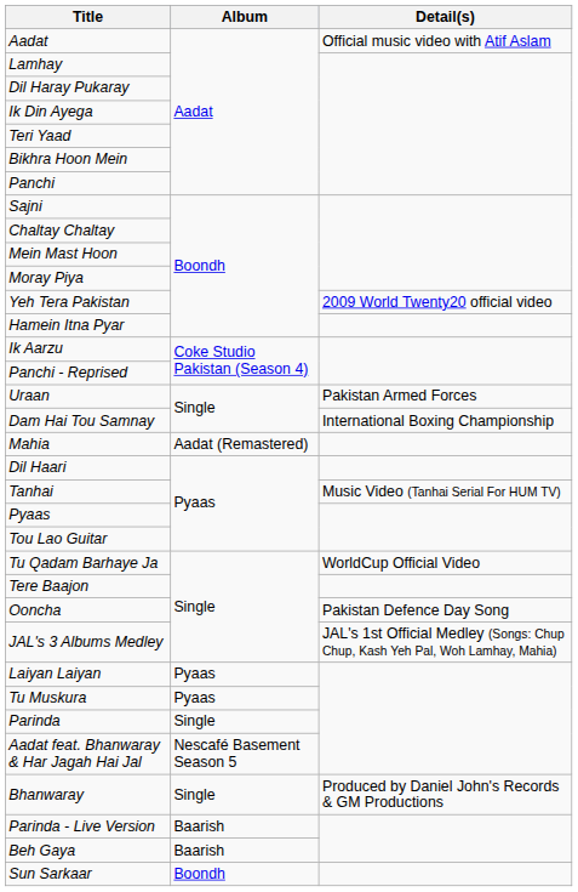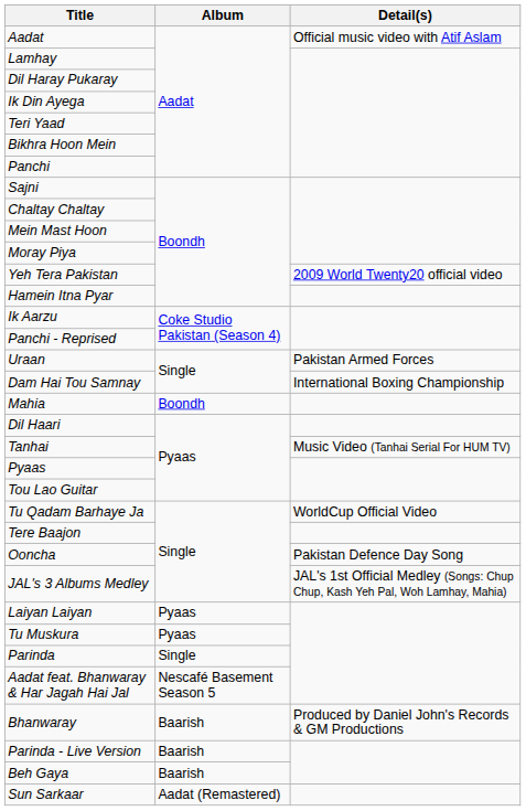 <table class="wikitable">
 <tr style="background:#b0c4de; text-align:center;">
 <th>Title</th>
 <th>Album</th>
 <th>Detail(s)</th>
 </tr>
 <tr>
 <td><em>Aadat</em></td>
 <td rowspan="7"><a href='#'>Aadat</a></td>
 <td>Official music video with <a href='#'>Atif Aslam</a></td>
 </tr>
 <tr>
 <td><em>Lamhay</em></td>
 <td rowspan="6"></td>
 </tr>
 <tr>
 <td><em>Dil Haray Pukaray</em></td>
 </tr>
 <tr>
 <td><em>Ik Din Ayega</em></td>
 </tr>
 <tr>
 <td><em>Teri Yaad</em></td>
 </tr>
 <tr>
 <td><em>Bikhra Hoon Mein</em></td>
 </tr>
 <tr>
 <td><em>Panchi</em></td>
 </tr>
 <tr>
 <td><em>Sajni</em></td>
 <td rowspan="6"><a href='#'>Boondh</a></td>
 <td rowspan="4"></td>
 </tr>
 <tr>
 <td><em>Chaltay Chaltay</em></td>
 </tr>
 <tr>
 <td><em>Mein Mast Hoon</em></td>
 </tr>
 <tr>
 <td><em>Moray Piya</em></td>
 </tr>
 <tr>
 <td><em>Yeh Tera Pakistan</em></td>
 <td><a href='#'>2009 World Twenty20</a> official video</td>
 </tr>
 <tr>
 <td><em>Hamein Itna Pyar</em></td>
 <td></td>
 </tr>
 <tr>
 <td><em>Ik Aarzu</em></td>
 <td rowspan="2"><a href='#'>Coke Studio Pakistan (Season 4)</a></td>
 <td rowspan="2"></td>
 </tr>
 <tr>
 <td><em>Panchi - Reprised</em></td>
 </tr>
 <tr>
 <td><em>Uraan</em></td>
 <td rowspan="2">Single</td>
 <td>Pakistan Armed Forces</td>
 </tr>
 <tr>
 <td><em>Dam Hai Tou Samnay</em></td>
 <td>International Boxing Championship</td>
 </tr>
 <tr>
 <td><em>Mahia</em></td>
-<td>Aadat (Remastered)</td>
+<td><a href='#'>Boondh</a></td>
 <td></td>
 </tr>
 <tr>
 <td><em>Dil Haari</em></td>
 <td rowspan="4">Pyaas</td>
 <td></td>
 </tr>
 <tr>
 <td><em>Tanhai</em></td>
 <td>Music Video <small>(Tanhai Serial For HUM TV)</small></td>
 </tr>
 <tr>
 <td><em>Pyaas</em></td>
 <td rowspan="2"></td>
 </tr>
 <tr>
 <td><em>Tou Lao Guitar</em></td>
 </tr>
 <tr>
 <td><em>Tu Qadam Barhaye Ja</em></td>
 <td rowspan="4">Single</td>
 <td>WorldCup Official Video</td>
 </tr>
 <tr>
 <td><em>Tere Baajon</em></td>
 <td></td>
 </tr>
 <tr>
 <td><em>Ooncha</em></td>
 <td>Pakistan Defence Day Song</td>
 </tr>
 <tr>
 <td><em>JAL's 3 Albums Medley</em></td>
 <td>JAL's 1st Official Medley <small>(Songs: Chup Chup, Kash Yeh Pal, Woh Lamhay, Mahia)</small></td>
 </tr>
 <tr>
 <td><em>Laiyan Laiyan</em></td>
 <td>Pyaas</td>
 <td rowspan="4"></td>
 </tr>
 <tr>
 <td><em>Tu Muskura</em></td>
 <td>Pyaas</td>
 </tr>
 <tr>
 <td><em>Parinda</em></td>
 <td>Single</td>
 </tr>
 <tr>
 <td><em>Aadat feat. Bhanwaray & Har Jagah Hai Jal</em></td>
 <td>Nescafé Basement Season 5</td>
 </tr>
 <tr>
 <td><em>Bhanwaray</em></td>
-<td>Single</td>
+<td>Baarish</td>
 <td>Produced by Daniel John's Records & GM Productions</td>
 </tr>
 <tr>
 <td><em>Parinda - Live Version</em></td>
 <td>Baarish</td>
 <td rowspan="2"></td>
 </tr>
 <tr>
 <td><em>Beh Gaya</em></td>
 <td>Baarish</td>
 </tr>
 <tr>
 <td><em>Sun Sarkaar</em></td>
-<td><a href='#'>Boondh</a></td>
+<td>Aadat (Remastered)</td>
 </tr>
 </table>
